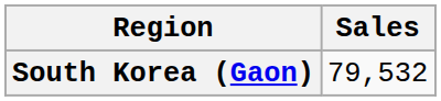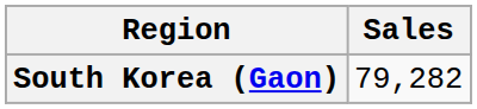 <table class="wikitable plainrowheaders" style="text-align:center;">
 <tr>
 <th>Region</th>
 <th>Sales</th>
 </tr>
 <tr>
 <th scope=row>South Korea (<a href='#'>Gaon</a>)</th>
-<td>79,532</td>
+<td>79,282</td>
 </tr>
 </table>
